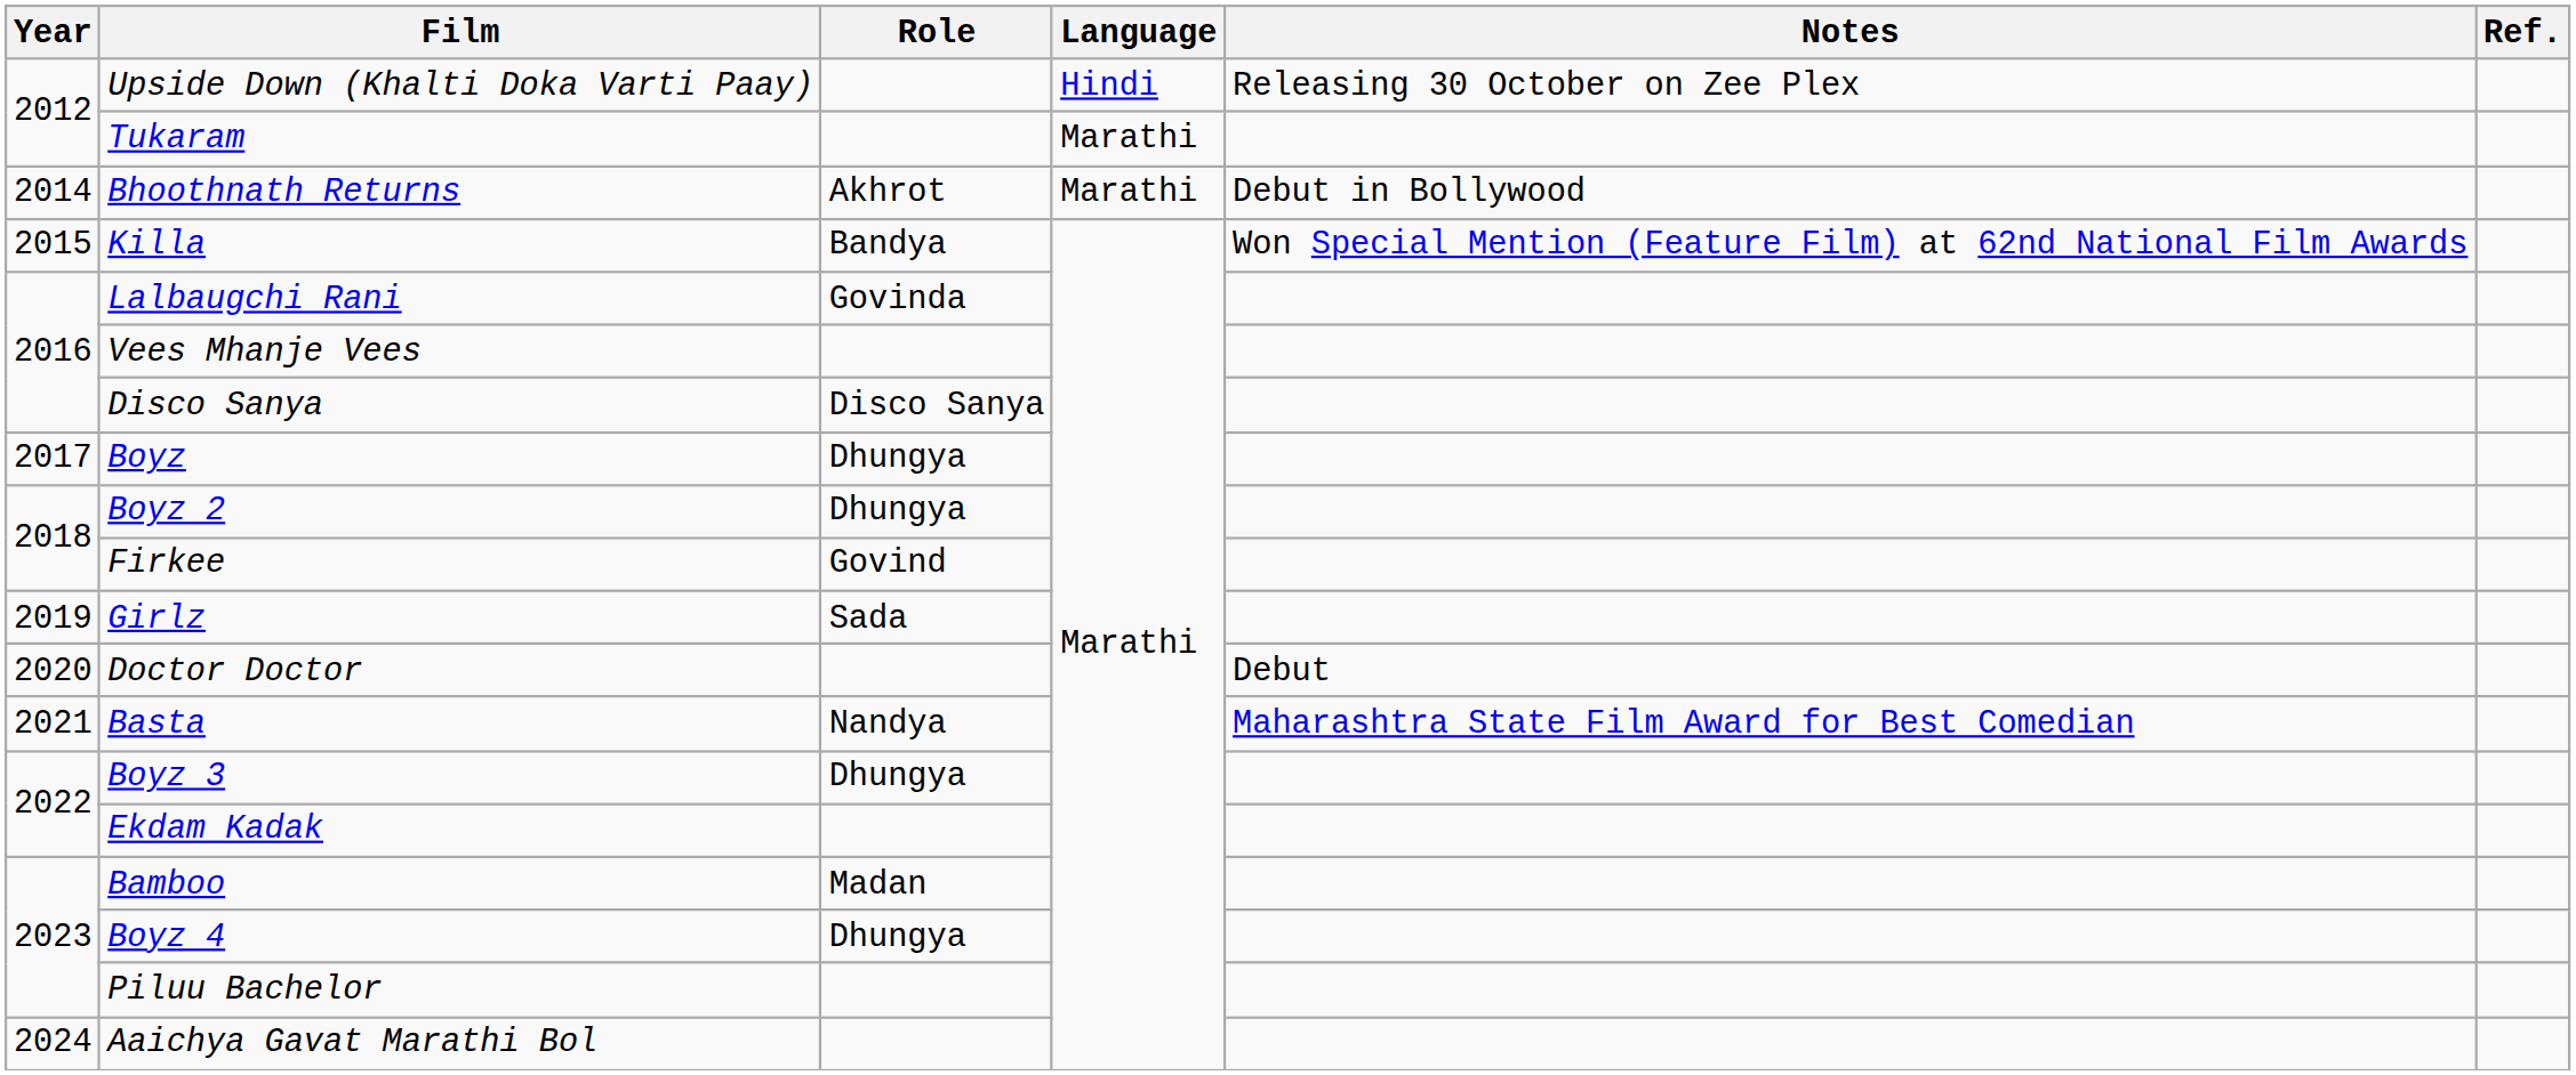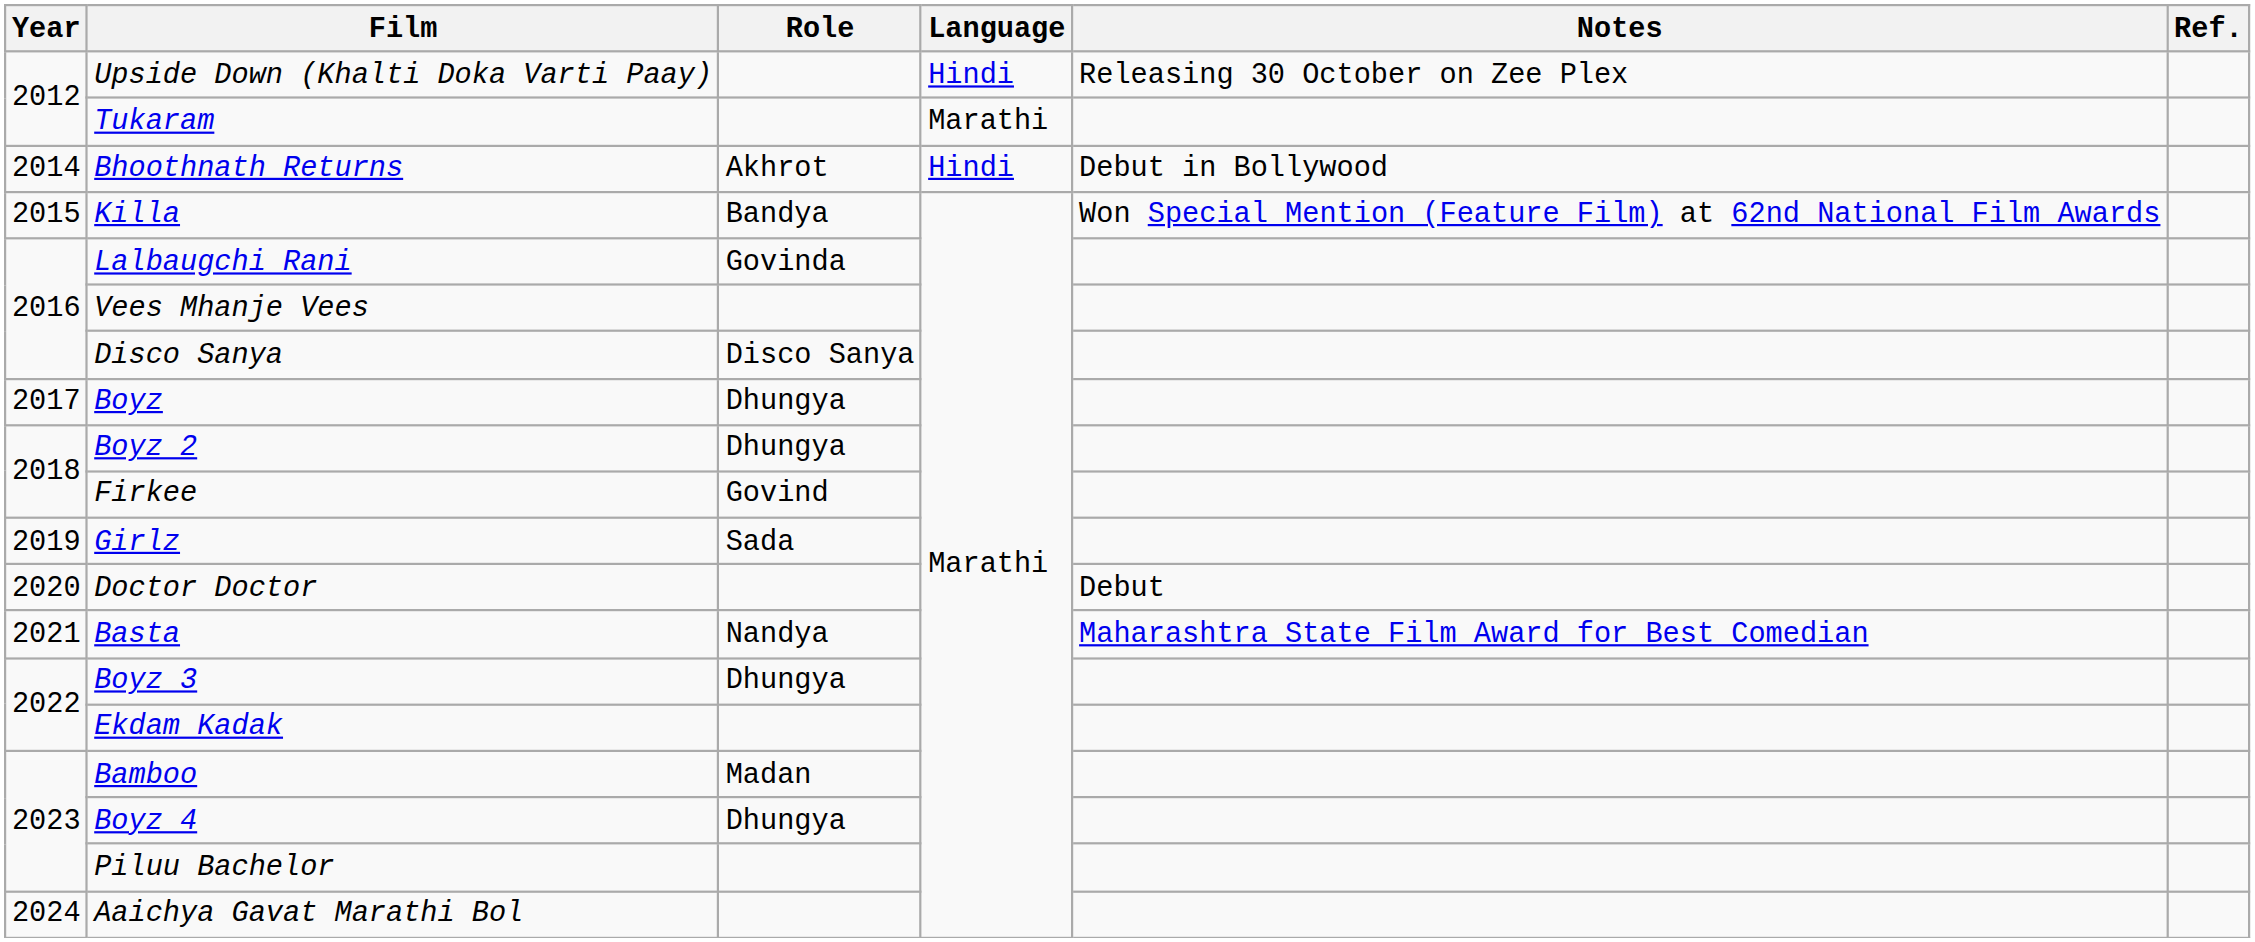 <table class="wikitable">
 <tr>
 <th>Year</th>
 <th>Film</th>
 <th>Role</th>
 <th>Language</th>
 <th>Notes</th>
 <th>Ref.</th>
 </tr>
 <tr>
 <td Rowspan="2">2012</td>
 <td><em>Upside Down (Khalti Doka Varti Paay)</em></td>
 <td></td>
 <td><a href='#'>Hindi</a></td>
 <td>Releasing 30 October on Zee Plex</td>
 <td></td>
 </tr>
 <tr>
 <td><em><a href='#'>Tukaram</a></em></td>
 <td></td>
 <td>Marathi</td>
 <td></td>
 <td></td>
 </tr>
 <tr>
 <td>2014</td>
 <td><em><a href='#'>Bhoothnath Returns</a></em></td>
 <td>Akhrot</td>
-<td>Marathi</td>
+<td><a href='#'>Hindi</a></td>
 <td>Debut in Bollywood</td>
 <td></td>
 </tr>
 <tr>
 <td>2015</td>
 <td><em><a href='#'>Killa</a></em></td>
 <td>Bandya</td>
 <td Rowspan="16">Marathi</td>
 <td>Won <a href='#'>Special Mention (Feature Film)</a> at <a href='#'>62nd National Film Awards</a></td>
 <td></td>
 </tr>
 <tr>
 <td Rowspan="3">2016</td>
 <td><em><a href='#'>Lalbaugchi Rani</a></em></td>
 <td>Govinda</td>
 <td></td>
 <td></td>
 </tr>
 <tr>
 <td><em>Vees Mhanje Vees</em></td>
 <td></td>
 <td></td>
 <td></td>
 </tr>
 <tr>
 <td><em>Disco Sanya</em></td>
 <td>Disco Sanya</td>
 <td></td>
 <td></td>
 </tr>
 <tr>
 <td>2017</td>
 <td><em><a href='#'>Boyz</a></em></td>
 <td>Dhungya</td>
 <td></td>
 <td></td>
 </tr>
 <tr>
 <td Rowspan="2">2018</td>
 <td><em><a href='#'>Boyz 2</a></em></td>
 <td>Dhungya</td>
 <td></td>
 <td></td>
 </tr>
 <tr>
 <td><em>Firkee</em></td>
 <td>Govind</td>
 <td></td>
 <td></td>
 </tr>
 <tr>
 <td>2019</td>
 <td><em><a href='#'>Girlz</a></em></td>
 <td>Sada</td>
 <td></td>
 <td></td>
 </tr>
 <tr>
 <td>2020</td>
 <td><em>Doctor Doctor</em></td>
 <td></td>
 <td>Debut</td>
 <td></td>
 </tr>
 <tr>
 <td>2021</td>
 <td><a href='#'><em>Basta</em></a></td>
 <td>Nandya</td>
 <td><a href='#'>Maharashtra State Film Award for Best Comedian</a></td>
 <td></td>
 </tr>
 <tr>
 <td Rowspan="2">2022</td>
 <td><em><a href='#'>Boyz 3</a></em></td>
 <td>Dhungya</td>
 <td></td>
 <td></td>
 </tr>
 <tr>
 <td><em><a href='#'>Ekdam Kadak</a></em></td>
 <td></td>
 <td></td>
 <td></td>
 </tr>
 <tr>
 <td rowspan="3">2023</td>
 <td><em><a href='#'>Bamboo</a></em></td>
 <td>Madan</td>
 <td></td>
 <td></td>
 </tr>
 <tr>
 <td><em><a href='#'>Boyz 4</a></em></td>
 <td>Dhungya</td>
 <td></td>
 <td></td>
 </tr>
 <tr>
 <td><em>Piluu Bachelor</em></td>
 <td></td>
 <td></td>
 <td></td>
 </tr>
 <tr>
 <td>2024</td>
 <td><em>Aaichya Gavat Marathi Bol</em></td>
 <td></td>
 <td></td>
 <td></td>
 </tr>
 </table>
